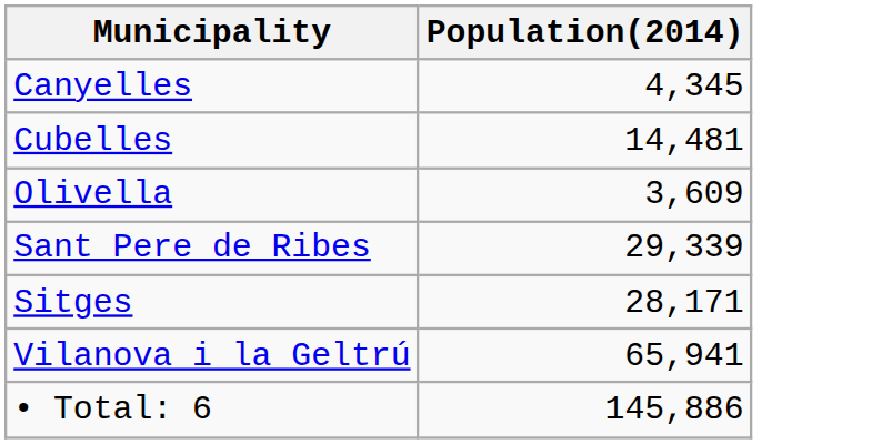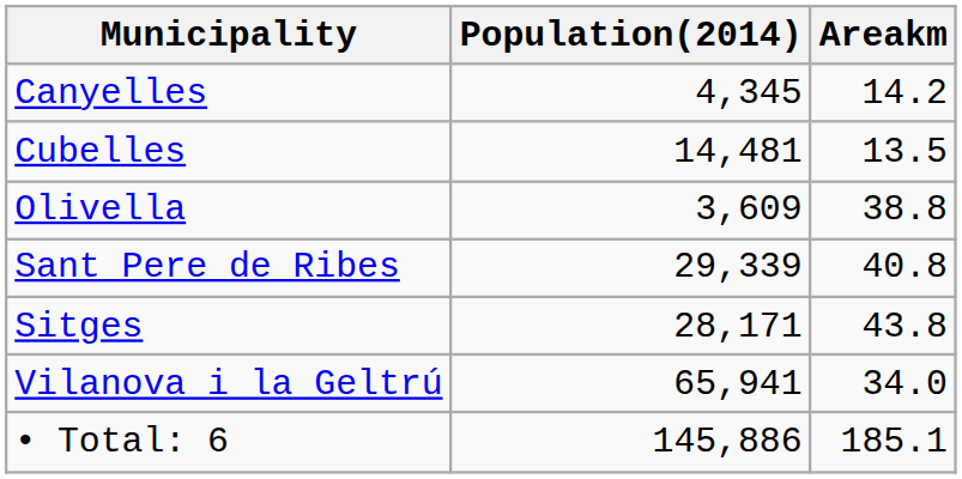 <table class="wikitable sortable">
 <tr>
 <th>Municipality</th>
 <th>Population(2014)</th>
+<th>Areakm</th>
 </tr>
 <tr>
 <td><a href='#'>Canyelles</a></td>
 <td align=right>4,345</td>
+<td align=right>14.2</td>
 </tr>
 <tr>
 <td><a href='#'>Cubelles</a></td>
 <td align=right>14,481</td>
+<td align=right>13.5</td>
 </tr>
 <tr>
 <td><a href='#'>Olivella</a></td>
 <td align=right>3,609</td>
+<td align=right>38.8</td>
 </tr>
 <tr>
 <td><a href='#'>Sant Pere de Ribes</a></td>
 <td align=right>29,339</td>
+<td align=right>40.8</td>
 </tr>
 <tr>
 <td><a href='#'>Sitges</a></td>
 <td align=right>28,171</td>
+<td align=right>43.8</td>
 </tr>
 <tr>
 <td><a href='#'>Vilanova i la Geltrú</a></td>
 <td align=right>65,941</td>
+<td align=right>34.0</td>
 </tr>
 <tr>
 <td>• Total: 6</td>
 <td align=right>145,886</td>
+<td align=right>185.1</td>
 </tr>
 </table>
